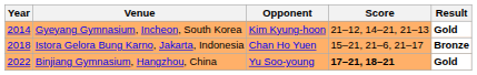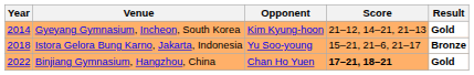 <table class="sortable wikitable" style="font-size: 90%;">
 <tr>
 <th>Year</th>
 <th>Venue</th>
 <th>Opponent</th>
 <th>Score</th>
 <th>Result</th>
 </tr>
 <tr style="background:#FFB069">
 <td align="center"><a href='#'>2014</a></td>
 <td align="left"><a href='#'>Gyeyang Gymnasium</a>, <a href='#'>Incheon</a>, South Korea</td>
 <td align="left"> <a href='#'>Kim Kyung-hoon</a></td>
 <td align="left">21–12, 14–21, 21–13</td>
 <td style="text-align:left; background:white"> <strong>Gold</strong></td>
 </tr>
 <tr style="background:#FFB069">
 <td align="center"><a href='#'>2018</a></td>
 <td align="left"><a href='#'>Istora Gelora Bung Karno</a>, <a href='#'>Jakarta</a>, Indonesia</td>
-<td align="left"> <a href='#'>Chan Ho Yuen</a></td>
+<td align="left"> <a href='#'>Yu Soo-young</a></td>
 <td align="left">15–21, 21–6, 21–17</td>
 <td style="text-align:left; background:white"> <strong>Bronze</strong></td>
 </tr>
 <tr style="background:#FFB069">
 <td align="center"><a href='#'>2022</a></td>
 <td align="left"><a href='#'>Binjiang Gymnasium</a>, <a href='#'>Hangzhou</a>, China</td>
-<td align="left"> <a href='#'>Yu Soo-young</a></td>
+<td align="left"> <a href='#'>Chan Ho Yuen</a></td>
 <td align="left"><strong>17–21, 18–21</strong></td>
 <td style="text-align:left; background:white"> <strong>Gold</strong></td>
 </tr>
 </table>
